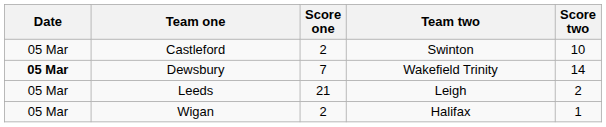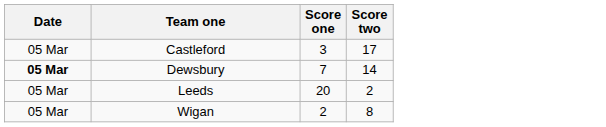 <table class="wikitable" style="text-align: center">
 <tr>
 <th width=100>Date</th>
 <th width=250>Team one</th>
 <th width=50>Score one</th>
-<th width=250>Team two</th>
 <th width=50>Score two</th>
 </tr>
 <tr>
 <td>05 Mar</td>
 <td>Castleford</td>
-<td>2</td>
-<td>Swinton</td>
-<td>10</td>
+<td>3</td>
+<td>17</td>
 </tr>
 <tr>
 <td><strong>05 Mar</strong></td>
 <td>Dewsbury</td>
 <td>7</td>
-<td>Wakefield Trinity</td>
 <td>14</td>
 </tr>
 <tr>
 <td>05 Mar</td>
 <td>Leeds</td>
-<td>21</td>
-<td>Leigh</td>
+<td>20</td>
 <td>2</td>
 </tr>
 <tr>
 <td>05 Mar</td>
 <td>Wigan</td>
 <td>2</td>
-<td>Halifax</td>
-<td>1</td>
+<td>8</td>
 </tr>
 </table>
